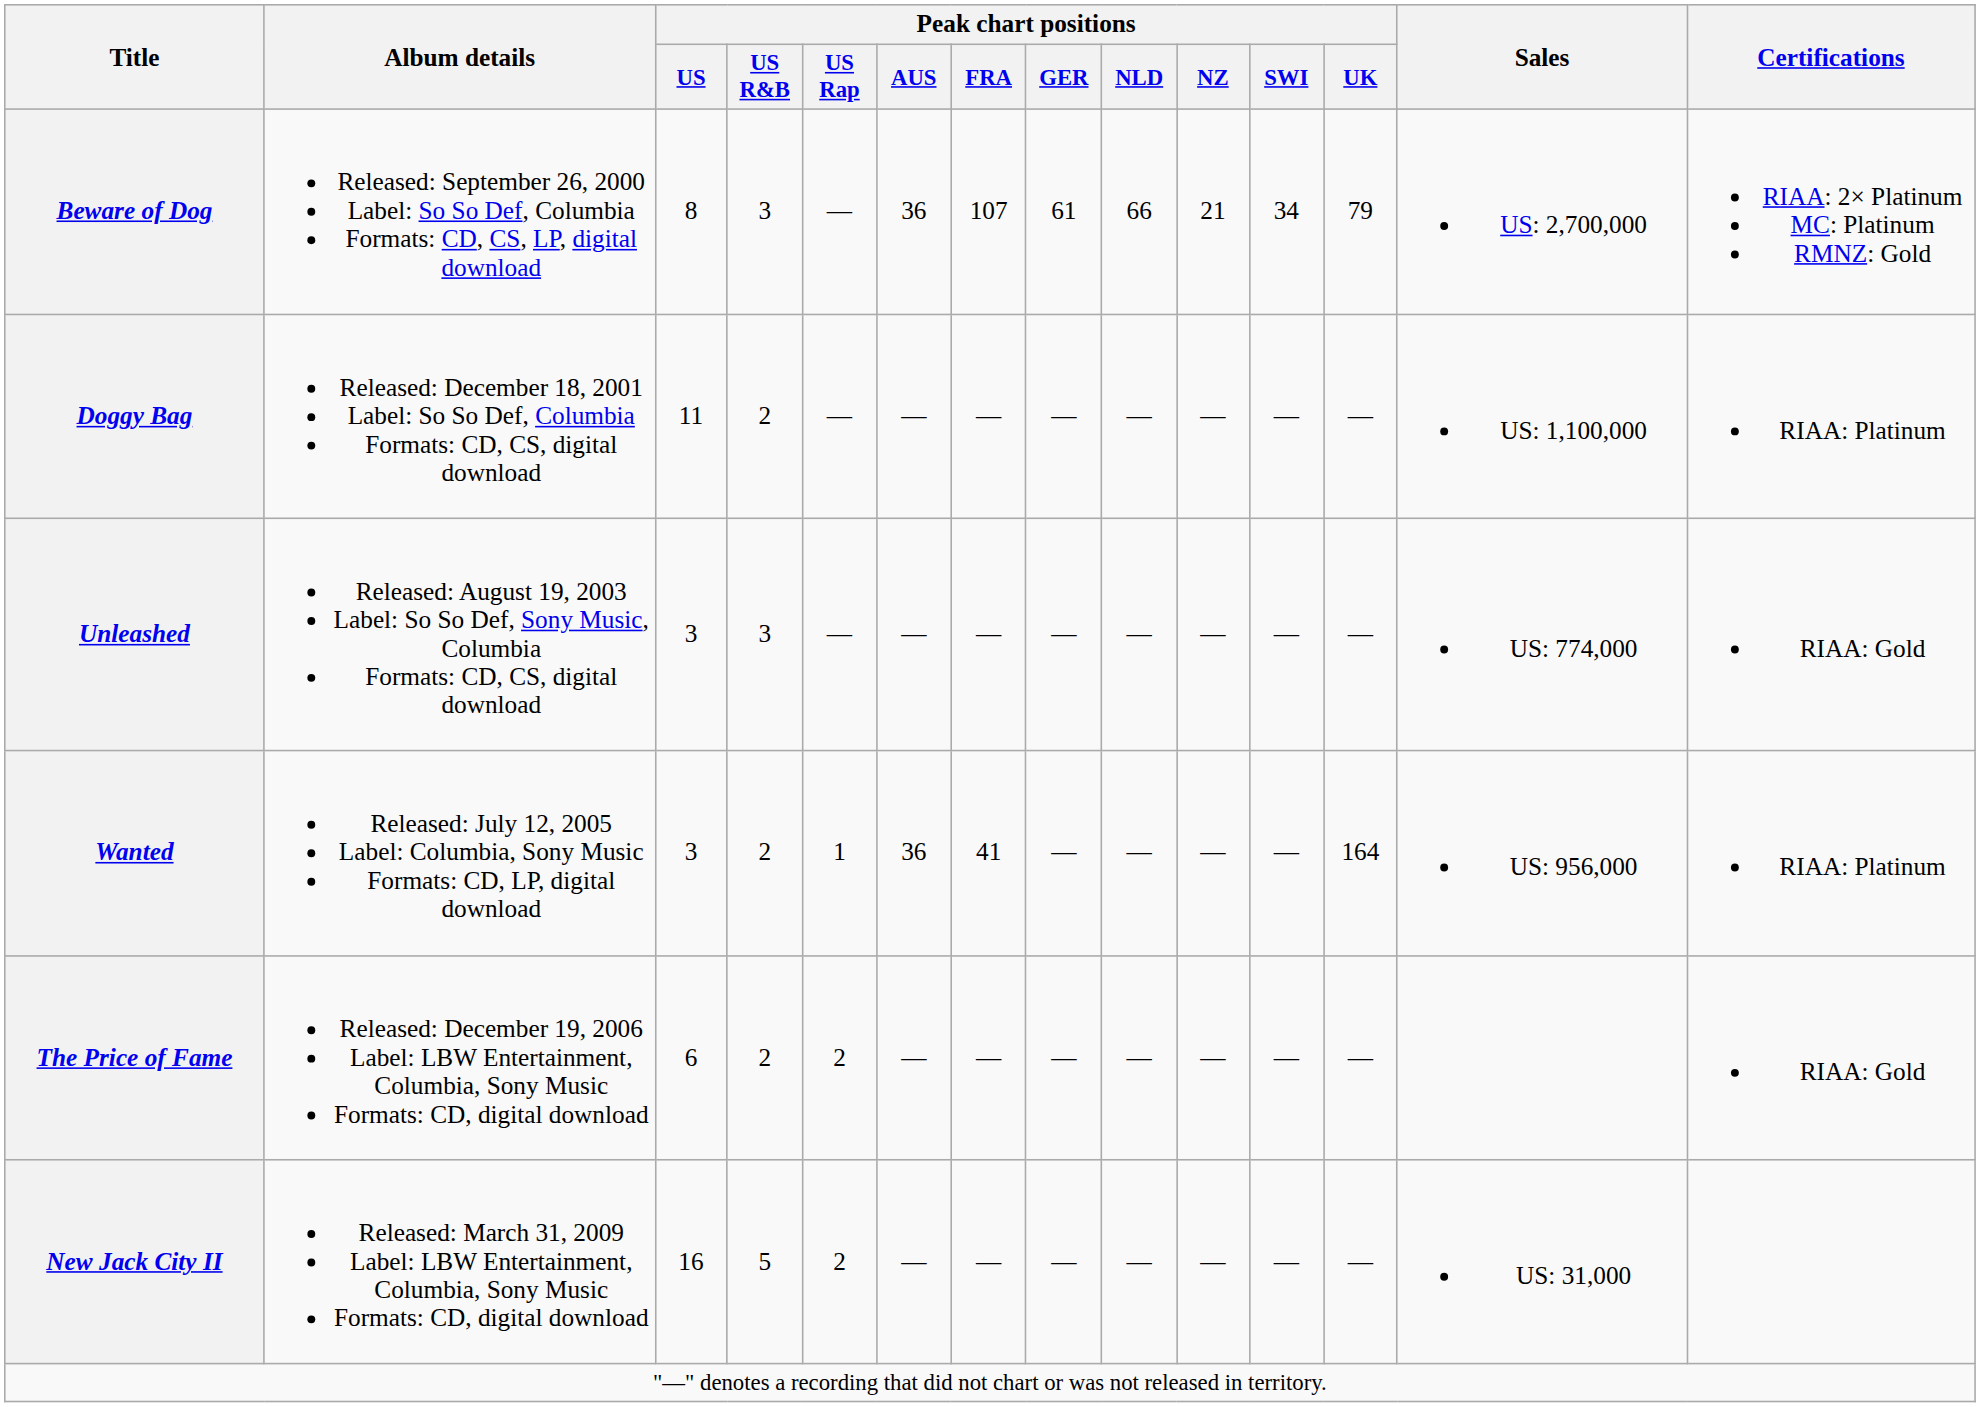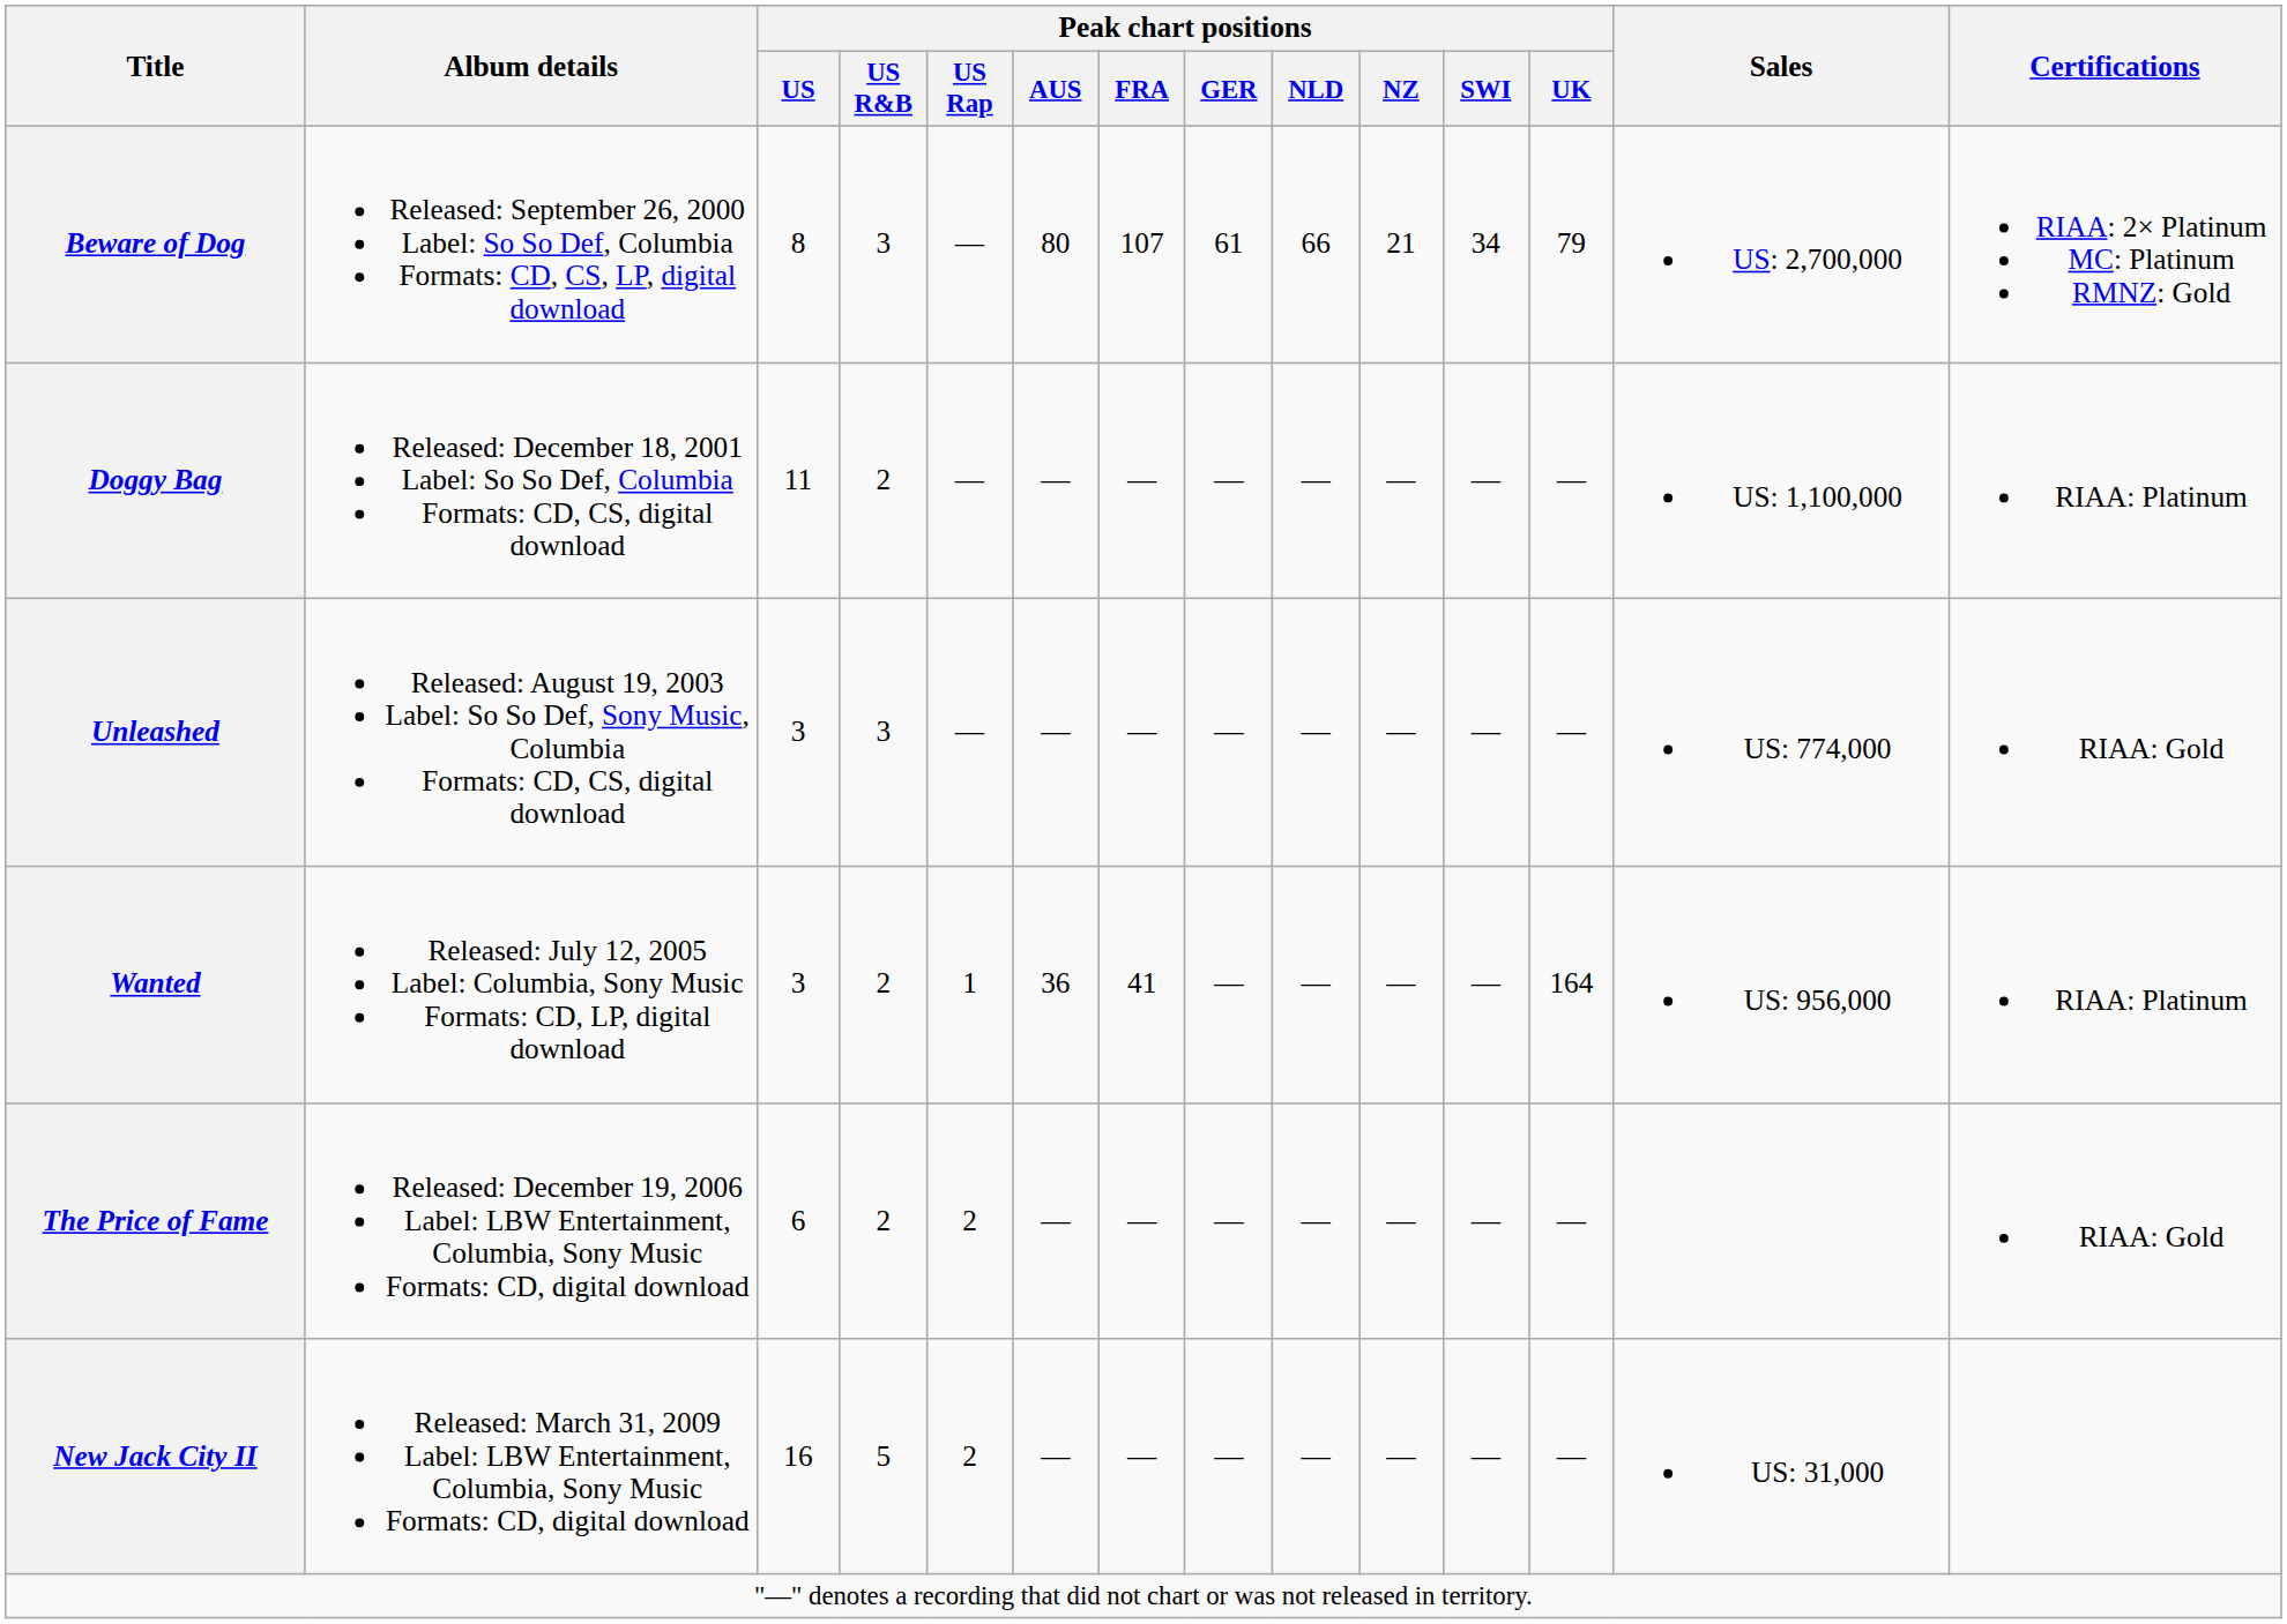 <table class="wikitable plainrowheaders" style="text-align:center;">
 <tr>
 <th scope="col" rowspan="2" style="width:11em;">Title</th>
 <th scope="col" rowspan="2" style="width:16em;">Album details</th>
 <th scope="col" colspan="10">Peak chart positions</th>
 <th scope="col" rowspan="2" style="width:12em;">Sales</th>
 <th scope="col" rowspan="2" style="width:12em;"><a href='#'>Certifications</a></th>
 </tr>
 <tr>
 <th style="width:3em; font-size:90%"><a href='#'>US</a><br></th>
 <th style="width:3em; font-size:90%"><a href='#'>US R&B</a><br></th>
 <th style="width:3em; font-size:90%"><a href='#'>US Rap</a><br></th>
 <th style="width:3em; font-size:90%"><a href='#'>AUS</a><br></th>
 <th style="width:3em; font-size:90%"><a href='#'>FRA</a><br></th>
 <th style="width:3em; font-size:90%"><a href='#'>GER</a><br></th>
 <th style="width:3em; font-size:90%"><a href='#'>NLD</a><br></th>
 <th style="width:3em; font-size:90%"><a href='#'>NZ</a><br></th>
 <th style="width:3em; font-size:90%"><a href='#'>SWI</a><br></th>
 <th style="width:3em; font-size:90%"><a href='#'>UK</a><br></th>
 </tr>
 <tr>
 <th scope="row"><em><a href='#'>Beware of Dog</a></em></th>
 <td><br><ul><li>Released: September 26, 2000</li><li>Label: <a href='#'>So So Def</a>, Columbia</li><li>Formats: <a href='#'>CD</a>, <a href='#'>CS</a>, <a href='#'>LP</a>, <a href='#'>digital download</a></li></ul></td>
 <td>8</td>
 <td>3</td>
 <td>—</td>
-<td>36</td>
+<td>80</td>
 <td>107</td>
 <td>61</td>
 <td>66</td>
 <td>21</td>
 <td>34</td>
 <td>79</td>
 <td><br><ul><li><a href='#'>US</a>: 2,700,000</li></ul></td>
 <td><br><ul><li><a href='#'>RIAA</a>: 2× Platinum</li><li><a href='#'>MC</a>: Platinum</li><li><a href='#'>RMNZ</a>: Gold</li></ul></td>
 </tr>
 <tr>
 <th scope="row"><em><a href='#'>Doggy Bag</a></em></th>
 <td><br><ul><li>Released: December 18, 2001</li><li>Label: So So Def, <a href='#'>Columbia</a></li><li>Formats: CD, CS, digital download</li></ul></td>
 <td>11</td>
 <td>2</td>
 <td>—</td>
 <td>—</td>
 <td>—</td>
 <td>—</td>
 <td>—</td>
 <td>—</td>
 <td>—</td>
 <td>—</td>
 <td><br><ul><li>US: 1,100,000</li></ul></td>
 <td><br><ul><li>RIAA: Platinum</li></ul></td>
 </tr>
 <tr>
 <th scope="row"><em><a href='#'>Unleashed</a></em></th>
 <td><br><ul><li>Released: August 19, 2003</li><li>Label: So So Def, <a href='#'>Sony Music</a>, Columbia</li><li>Formats: CD, CS, digital download</li></ul></td>
 <td>3</td>
 <td>3</td>
 <td>—</td>
 <td>—</td>
 <td>—</td>
 <td>—</td>
 <td>—</td>
 <td>—</td>
 <td>—</td>
 <td>—</td>
 <td><br><ul><li>US: 774,000</li></ul></td>
 <td><br><ul><li>RIAA: Gold</li></ul></td>
 </tr>
 <tr>
 <th scope="row"><em><a href='#'>Wanted</a></em></th>
 <td><br><ul><li>Released: July 12, 2005</li><li>Label: Columbia, Sony Music</li><li>Formats: CD, LP, digital download</li></ul></td>
 <td>3</td>
 <td>2</td>
 <td>1</td>
 <td>36</td>
 <td>41</td>
 <td>—</td>
 <td>—</td>
 <td>—</td>
 <td>—</td>
 <td>164</td>
 <td><br><ul><li>US: 956,000</li></ul></td>
 <td><br><ul><li>RIAA: Platinum</li></ul></td>
 </tr>
 <tr>
 <th scope="row"><em><a href='#'>The Price of Fame</a></em></th>
 <td><br><ul><li>Released: December 19, 2006</li><li>Label: LBW Entertainment, Columbia, Sony Music</li><li>Formats: CD, digital download</li></ul></td>
 <td>6</td>
 <td>2</td>
 <td>2</td>
 <td>—</td>
 <td>—</td>
 <td>—</td>
 <td>—</td>
 <td>—</td>
 <td>—</td>
 <td>—</td>
 <td></td>
 <td><br><ul><li>RIAA: Gold</li></ul></td>
 </tr>
 <tr>
 <th scope="row"><em><a href='#'>New Jack City II</a></em></th>
 <td><br><ul><li>Released: March 31, 2009</li><li>Label: LBW Entertainment, Columbia, Sony Music</li><li>Formats: CD, digital download</li></ul></td>
 <td>16</td>
 <td>5</td>
 <td>2</td>
 <td>—</td>
 <td>—</td>
 <td>—</td>
 <td>—</td>
 <td>—</td>
 <td>—</td>
 <td>—</td>
 <td><br><ul><li>US: 31,000</li></ul></td>
 <td></td>
 </tr>
 <tr>
 <td colspan="14" style="font-size:90%">"—" denotes a recording that did not chart or was not released in territory.</td>
 </tr>
 </table>
